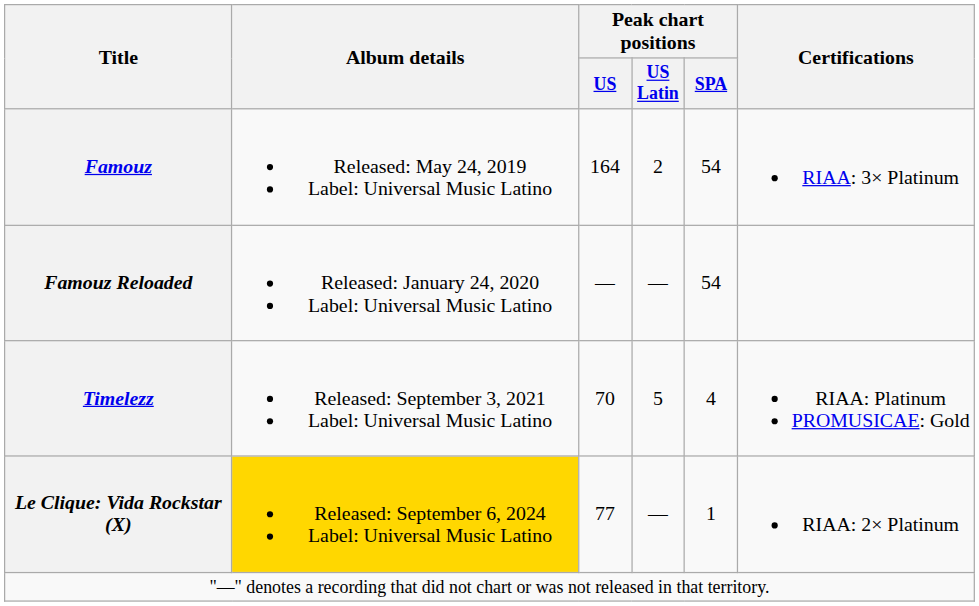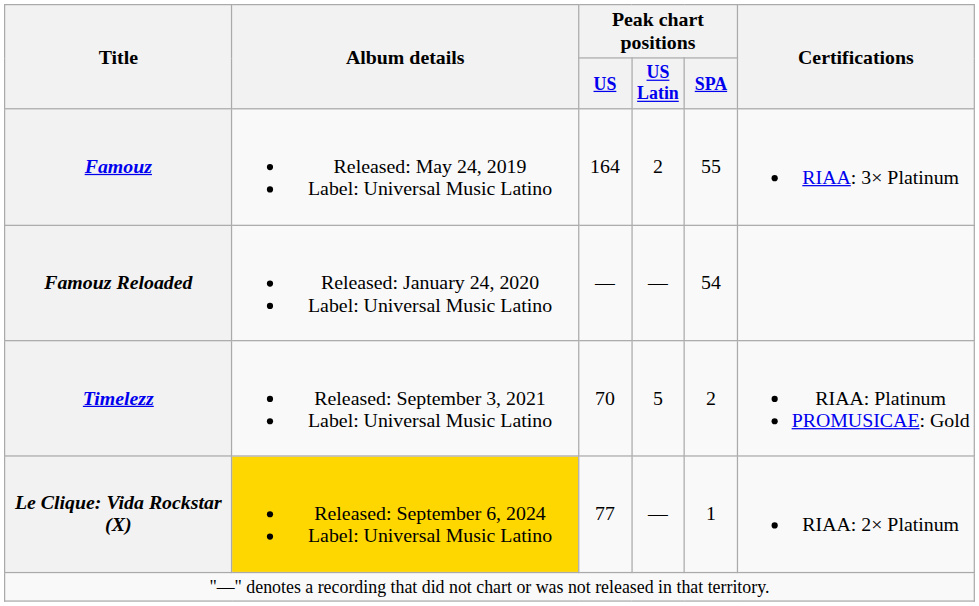 <table class="wikitable plainrowheaders" style="text-align:center;">
 <tr>
 <th scope="col" rowspan="2" style="width:11em;">Title</th>
 <th scope="col" rowspan="2" style="width:17em;">Album details</th>
 <th scope="col" colspan="3">Peak chart positions</th>
 <th scope="col" rowspan="2">Certifications</th>
 </tr>
 <tr>
 <th scope="col" style="width:2.5em;font-size:90%;"><a href='#'>US</a><br></th>
 <th scope="col" style="width:2.5em;font-size:90%;"><a href='#'>US<br>Latin</a><br></th>
 <th scope="col" style="width:2.5em;font-size:90%;"><a href='#'>SPA</a><br></th>
 </tr>
 <tr>
 <th scope="row"><em><a href='#'>Famouz</a></em></th>
 <td><br><ul><li>Released: May 24, 2019</li><li>Label: Universal Music Latino</li></ul></td>
 <td>164</td>
 <td>2</td>
-<td>54</td>
+<td>55</td>
 <td><br><ul><li><a href='#'>RIAA</a>: 3× Platinum </li></ul></td>
 </tr>
 <tr>
 <th scope="row"><em>Famouz Reloaded</em></th>
 <td><br><ul><li>Released: January 24, 2020</li><li>Label: Universal Music Latino</li></ul></td>
 <td>—</td>
 <td>—</td>
 <td>54</td>
 <td></td>
 </tr>
 <tr>
 <th scope="row"><em><a href='#'>Timelezz</a></em></th>
 <td><br><ul><li>Released: September 3, 2021</li><li>Label: Universal Music Latino</li></ul></td>
 <td>70</td>
 <td>5</td>
-<td>4</td>
+<td>2</td>
 <td><br><ul><li>RIAA: Platinum </li><li><a href='#'>PROMUSICAE</a>: Gold</li></ul></td>
 </tr>
 <tr>
 <th scope="row"><em>Le Clique: Vida Rockstar (X)</em></th>
 <td style="background: gold;"><br><ul><li>Released: September 6, 2024</li><li>Label: Universal Music Latino</li></ul></td>
 <td>77<br></td>
 <td>—</td>
 <td>1</td>
 <td><br><ul><li>RIAA: 2× Platinum </li></ul></td>
 </tr>
 <tr>
 <td colspan="15" style="font-size:90%">"—" denotes a recording that did not chart or was not released in that territory.</td>
 </tr>
 </table>
